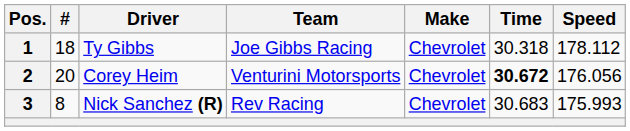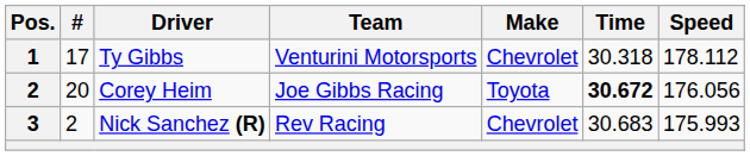 <table class="wikitable" style="font-size:95%">
 <tr>
 <th>Pos.</th>
 <th>#</th>
 <th>Driver</th>
 <th>Team</th>
 <th>Make</th>
 <th>Time</th>
 <th>Speed</th>
 </tr>
 <tr>
 <th>1</th>
-<td>18</td>
+<td>17</td>
 <td><a href='#'>Ty Gibbs</a></td>
-<td><a href='#'>Joe Gibbs Racing</a></td>
+<td><a href='#'>Venturini Motorsports</a></td>
 <td><a href='#'>Chevrolet</a></td>
 <td>30.318</td>
 <td>178.112</td>
 </tr>
 <tr>
 <th>2</th>
 <td>20</td>
 <td><a href='#'>Corey Heim</a></td>
-<td><a href='#'>Venturini Motorsports</a></td>
-<td><a href='#'>Chevrolet</a></td>
+<td><a href='#'>Joe Gibbs Racing</a></td>
+<td><a href='#'>Toyota</a></td>
 <td><strong>30.672</strong></td>
 <td>176.056</td>
 </tr>
 <tr>
 <th>3</th>
-<td>8</td>
+<td>2</td>
 <td><a href='#'>Nick Sanchez</a> <strong>(R)</strong></td>
 <td><a href='#'>Rev Racing</a></td>
 <td><a href='#'>Chevrolet</a></td>
 <td>30.683</td>
 <td>175.993</td>
 </tr>
 <tr>
 <th colspan="7"></th>
 </tr>
 </table>
